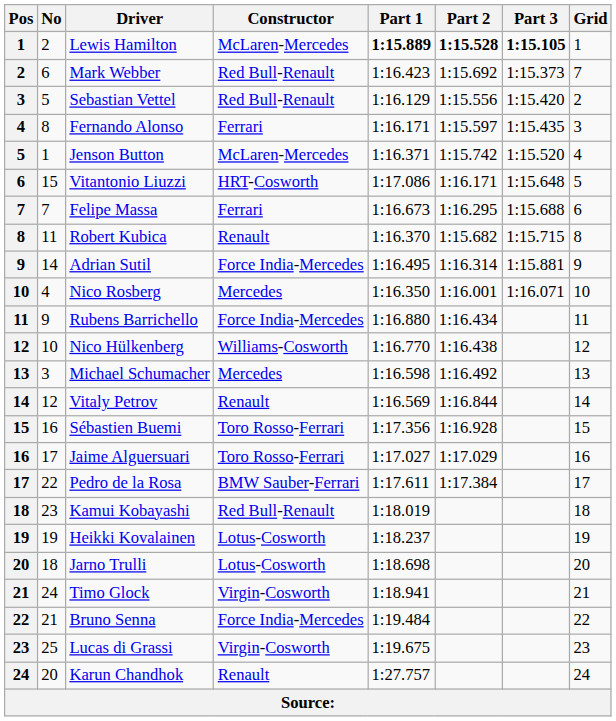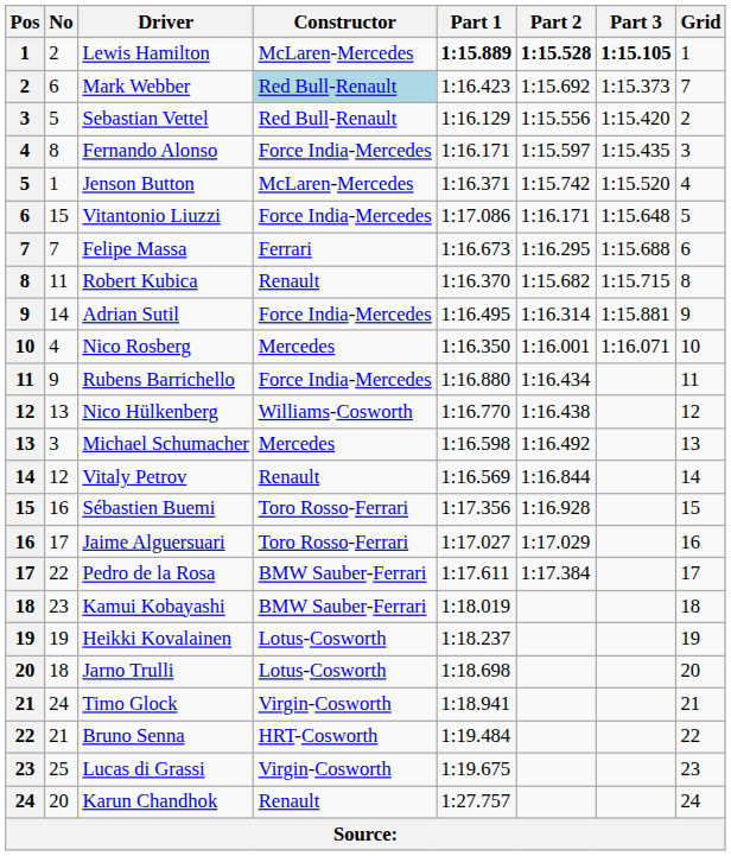 <table class="wikitable sortable" style="font-size: 85%">
 <tr>
 <th>Pos</th>
 <th>No</th>
 <th>Driver</th>
 <th>Constructor</th>
 <th>Part 1</th>
 <th>Part 2</th>
 <th>Part 3</th>
 <th>Grid</th>
 </tr>
 <tr>
 <th>1</th>
 <td>2</td>
 <td> <a href='#'>Lewis Hamilton</a></td>
 <td><a href='#'>McLaren</a>-<a href='#'>Mercedes</a></td>
 <td><strong>1:15.889</strong></td>
 <td><strong>1:15.528</strong></td>
 <td><strong>1:15.105</strong></td>
 <td>1</td>
 </tr>
 <tr>
 <th>2</th>
 <td>6</td>
 <td> <a href='#'>Mark Webber</a></td>
-<td><a href='#'>Red Bull</a>-<a href='#'>Renault</a></td>
+<td style="background: lightblue;"><a href='#'>Red Bull</a>-<a href='#'>Renault</a></td>
 <td>1:16.423</td>
 <td>1:15.692</td>
 <td>1:15.373</td>
 <td>7</td>
 </tr>
 <tr>
 <th>3</th>
 <td>5</td>
 <td> <a href='#'>Sebastian Vettel</a></td>
 <td><a href='#'>Red Bull</a>-<a href='#'>Renault</a></td>
 <td>1:16.129</td>
 <td>1:15.556</td>
 <td>1:15.420</td>
 <td>2</td>
 </tr>
 <tr>
 <th>4</th>
 <td>8</td>
 <td> <a href='#'>Fernando Alonso</a></td>
-<td><a href='#'>Ferrari</a></td>
+<td><a href='#'>Force India</a>-<a href='#'>Mercedes</a></td>
 <td>1:16.171</td>
 <td>1:15.597</td>
 <td>1:15.435</td>
 <td>3</td>
 </tr>
 <tr>
 <th>5</th>
 <td>1</td>
 <td> <a href='#'>Jenson Button</a></td>
 <td><a href='#'>McLaren</a>-<a href='#'>Mercedes</a></td>
 <td>1:16.371</td>
 <td>1:15.742</td>
 <td>1:15.520</td>
 <td>4</td>
 </tr>
 <tr>
 <th>6</th>
 <td>15</td>
 <td> <a href='#'>Vitantonio Liuzzi</a></td>
-<td><a href='#'>HRT</a>-<a href='#'>Cosworth</a></td>
+<td><a href='#'>Force India</a>-<a href='#'>Mercedes</a></td>
 <td>1:17.086</td>
 <td>1:16.171</td>
 <td>1:15.648</td>
 <td>5</td>
 </tr>
 <tr>
 <th>7</th>
 <td>7</td>
 <td> <a href='#'>Felipe Massa</a></td>
 <td><a href='#'>Ferrari</a></td>
 <td>1:16.673</td>
 <td>1:16.295</td>
 <td>1:15.688</td>
 <td>6</td>
 </tr>
 <tr>
 <th>8</th>
 <td>11</td>
 <td> <a href='#'>Robert Kubica</a></td>
 <td><a href='#'>Renault</a></td>
 <td>1:16.370</td>
 <td>1:15.682</td>
 <td>1:15.715</td>
 <td>8</td>
 </tr>
 <tr>
 <th>9</th>
 <td>14</td>
 <td> <a href='#'>Adrian Sutil</a></td>
 <td><a href='#'>Force India</a>-<a href='#'>Mercedes</a></td>
 <td>1:16.495</td>
 <td>1:16.314</td>
 <td>1:15.881</td>
 <td>9</td>
 </tr>
 <tr>
 <th>10</th>
 <td>4</td>
 <td> <a href='#'>Nico Rosberg</a></td>
 <td><a href='#'>Mercedes</a></td>
 <td>1:16.350</td>
 <td>1:16.001</td>
 <td>1:16.071</td>
 <td>10</td>
 </tr>
 <tr>
 <th>11</th>
 <td>9</td>
 <td> <a href='#'>Rubens Barrichello</a></td>
 <td><a href='#'>Force India</a>-<a href='#'>Mercedes</a></td>
 <td>1:16.880</td>
 <td>1:16.434</td>
 <td></td>
 <td>11</td>
 </tr>
 <tr>
 <th>12</th>
-<td>10</td>
+<td>13</td>
 <td> <a href='#'>Nico Hülkenberg</a></td>
 <td><a href='#'>Williams</a>-<a href='#'>Cosworth</a></td>
 <td>1:16.770</td>
 <td>1:16.438</td>
 <td></td>
 <td>12</td>
 </tr>
 <tr>
 <th>13</th>
 <td>3</td>
 <td> <a href='#'>Michael Schumacher</a></td>
 <td><a href='#'>Mercedes</a></td>
 <td>1:16.598</td>
 <td>1:16.492</td>
 <td></td>
 <td>13</td>
 </tr>
 <tr>
 <th>14</th>
 <td>12</td>
 <td> <a href='#'>Vitaly Petrov</a></td>
 <td><a href='#'>Renault</a></td>
 <td>1:16.569</td>
 <td>1:16.844</td>
 <td></td>
 <td>14</td>
 </tr>
 <tr>
 <th>15</th>
 <td>16</td>
 <td> <a href='#'>Sébastien Buemi</a></td>
 <td><a href='#'>Toro Rosso</a>-<a href='#'>Ferrari</a></td>
 <td>1:17.356</td>
 <td>1:16.928</td>
 <td></td>
 <td>15</td>
 </tr>
 <tr>
 <th>16</th>
 <td>17</td>
 <td> <a href='#'>Jaime Alguersuari</a></td>
 <td><a href='#'>Toro Rosso</a>-<a href='#'>Ferrari</a></td>
 <td>1:17.027</td>
 <td>1:17.029</td>
 <td></td>
 <td>16</td>
 </tr>
 <tr>
 <th>17</th>
 <td>22</td>
 <td> <a href='#'>Pedro de la Rosa</a></td>
 <td><a href='#'>BMW Sauber</a>-<a href='#'>Ferrari</a></td>
 <td>1:17.611</td>
 <td>1:17.384</td>
 <td></td>
 <td>17</td>
 </tr>
 <tr>
 <th>18</th>
 <td>23</td>
 <td> <a href='#'>Kamui Kobayashi</a></td>
-<td><a href='#'>Red Bull</a>-<a href='#'>Renault</a></td>
+<td><a href='#'>BMW Sauber</a>-<a href='#'>Ferrari</a></td>
 <td>1:18.019</td>
 <td></td>
 <td></td>
 <td>18</td>
 </tr>
 <tr>
 <th>19</th>
 <td>19</td>
 <td> <a href='#'>Heikki Kovalainen</a></td>
 <td><a href='#'>Lotus</a>-<a href='#'>Cosworth</a></td>
 <td>1:18.237</td>
 <td></td>
 <td></td>
 <td>19</td>
 </tr>
 <tr>
 <th>20</th>
 <td>18</td>
 <td> <a href='#'>Jarno Trulli</a></td>
 <td><a href='#'>Lotus</a>-<a href='#'>Cosworth</a></td>
 <td>1:18.698</td>
 <td></td>
 <td></td>
 <td>20</td>
 </tr>
 <tr>
 <th>21</th>
 <td>24</td>
 <td> <a href='#'>Timo Glock</a></td>
 <td><a href='#'>Virgin</a>-<a href='#'>Cosworth</a></td>
 <td>1:18.941</td>
 <td></td>
 <td></td>
 <td>21</td>
 </tr>
 <tr>
 <th>22</th>
 <td>21</td>
 <td> <a href='#'>Bruno Senna</a></td>
-<td><a href='#'>Force India</a>-<a href='#'>Mercedes</a></td>
+<td><a href='#'>HRT</a>-<a href='#'>Cosworth</a></td>
 <td>1:19.484</td>
 <td></td>
 <td></td>
 <td>22</td>
 </tr>
 <tr>
 <th>23</th>
 <td>25</td>
 <td> <a href='#'>Lucas di Grassi</a></td>
 <td><a href='#'>Virgin</a>-<a href='#'>Cosworth</a></td>
 <td>1:19.675</td>
 <td></td>
 <td></td>
 <td>23</td>
 </tr>
 <tr>
 <th>24</th>
 <td>20</td>
 <td> <a href='#'>Karun Chandhok</a></td>
 <td><a href='#'>Renault</a></td>
 <td>1:27.757</td>
 <td></td>
 <td></td>
 <td>24</td>
 </tr>
 <tr>
 <th colspan=8 align="center">Source:</th>
 </tr>
 </table>
